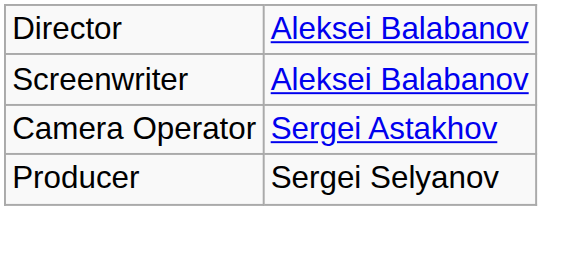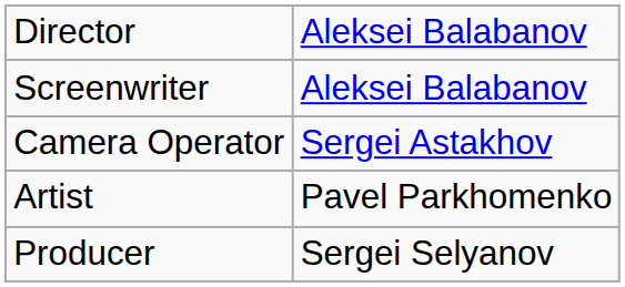 <table border=1 class="wikitable">
 <tr>
 <td>Director</td>
 <td><a href='#'>Aleksei Balabanov</a></td>
 </tr>
 <tr>
 <td>Screenwriter</td>
 <td><a href='#'>Aleksei Balabanov</a></td>
 </tr>
 <tr>
 <td>Camera Operator</td>
 <td><a href='#'>Sergei Astakhov</a></td>
 </tr>
 <tr>
+<td>Artist</td>
+<td>Pavel Parkhomenko</td>
+</tr>
+<tr>
 <td>Producer</td>
 <td>Sergei Selyanov</td>
 </tr>
 </table>
